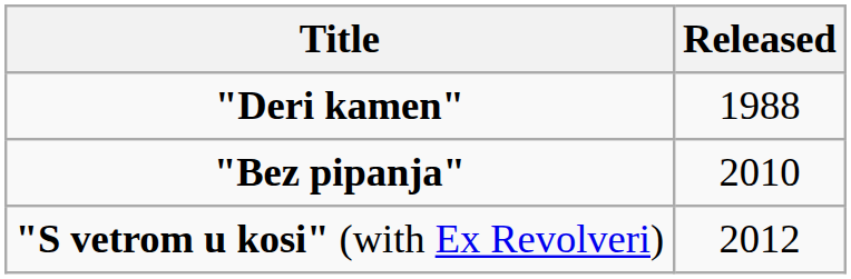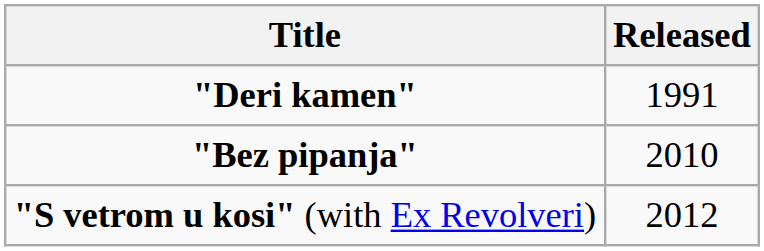 <table class="wikitable" style="font-size:95%">
 <tr>
 <th>Title</th>
 <th>Released</th>
 </tr>
 <tr>
 <td style="text-align:center;"><strong>"Deri kamen"</strong></td>
-<td style="text-align:center;">1988</td>
+<td style="text-align:center;">1991</td>
 </tr>
 <tr>
 <td style="text-align:center;"><strong>"Bez pipanja"</strong></td>
 <td style="text-align:center;">2010</td>
 </tr>
 <tr>
 <td style="text-align:center;"><strong>"S vetrom u kosi"</strong> (with <a href='#'>Ex Revolveri</a>)</td>
 <td style="text-align:center;">2012</td>
 </tr>
 </table>
